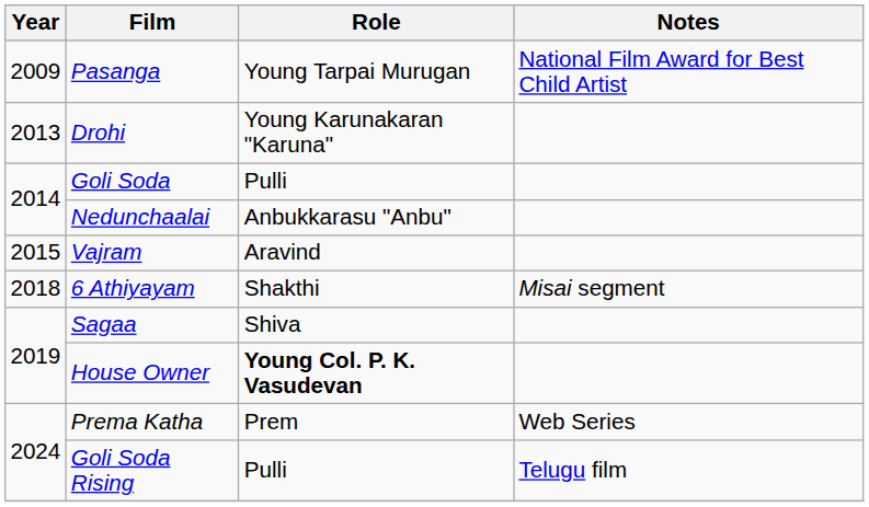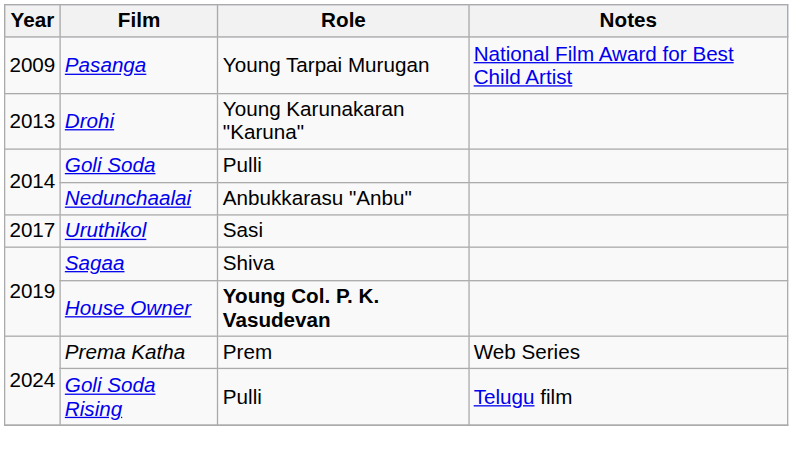 <table class="wikitable sortable">
 <tr style="background:#B0C4DE;">
 <th>Year</th>
 <th>Film</th>
 <th>Role</th>
 <th class=unsortable>Notes</th>
 </tr>
 <tr>
 <td>2009</td>
 <td><em><a href='#'>Pasanga</a></em></td>
 <td>Young Tarpai Murugan</td>
 <td><a href='#'>National Film Award for Best Child Artist</a></td>
 </tr>
 <tr>
 <td>2013</td>
 <td><em><a href='#'>Drohi</a></em></td>
 <td>Young Karunakaran "Karuna"</td>
 <td></td>
 </tr>
 <tr>
 <td rowspan="2">2014</td>
 <td><em><a href='#'>Goli Soda</a></em></td>
 <td>Pulli</td>
 <td></td>
 </tr>
 <tr>
 <td><em><a href='#'>Nedunchaalai</a></em></td>
 <td>Anbukkarasu "Anbu"</td>
 <td></td>
 </tr>
 <tr>
-<td>2015</td>
-<td><em><a href='#'>Vajram</a></em></td>
-<td>Aravind</td>
+<td>2017</td>
+<td><em><a href='#'>Uruthikol</a></em></td>
+<td>Sasi</td>
 <td></td>
-</tr>
-<tr>
-<td>2018</td>
-<td><em><a href='#'>6 Athiyayam</a></em></td>
-<td>Shakthi</td>
-<td><em>Misai</em> segment</td>
 </tr>
 <tr>
 <td rowspan="2">2019</td>
 <td><em><a href='#'>Sagaa</a></em></td>
 <td>Shiva</td>
 <td></td>
 </tr>
 <tr>
 <td><em><a href='#'>House Owner</a></em></td>
 <td><strong>Young Col. P. K. Vasudevan</strong></td>
 <td></td>
 </tr>
 <tr>
 <td rowspan="2">2024</td>
 <td><em>Prema Katha</em></td>
 <td>Prem</td>
 <td>Web Series</td>
 </tr>
 <tr>
 <td><em><a href='#'>Goli Soda Rising</a></em></td>
 <td>Pulli</td>
 <td><a href='#'>Telugu</a> film</td>
 </tr>
 <tr>
 </tr>
 </table>
